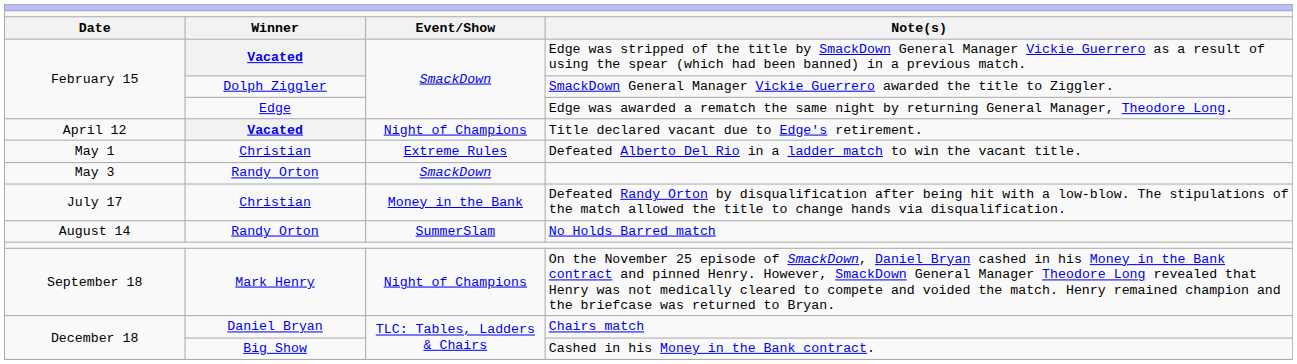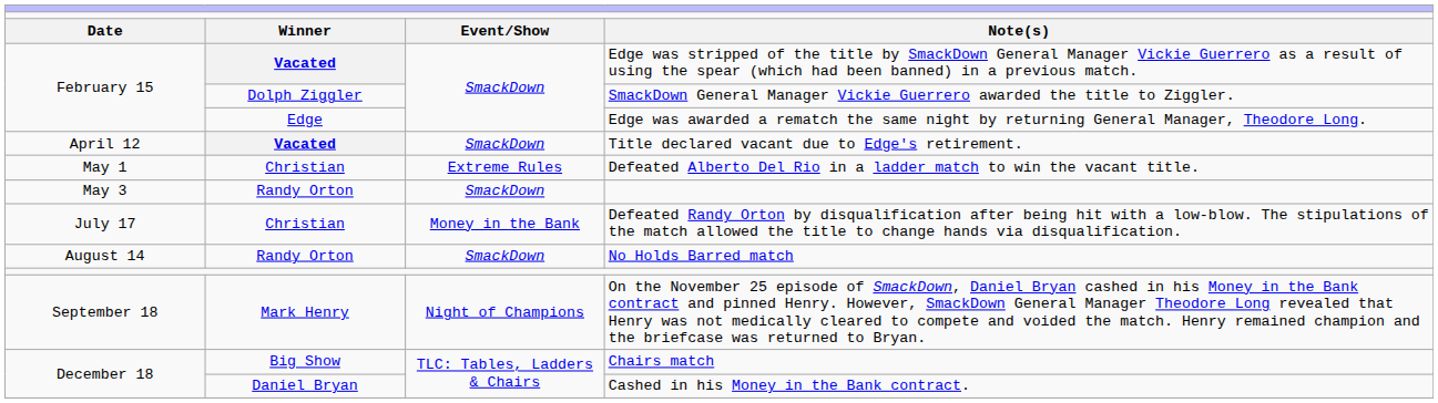 <table class="wikitable" style="text-align:center; width:100%;">
 <tr style="background:#BBF;">
 <td colspan="5"></td>
 </tr>
 <tr>
 <td colspan="5"><strong></strong></td>
 </tr>
 <tr>
 <th width=14%>Date</th>
 <th width=14%>Winner</th>
 <th width=14%>Event/Show</th>
 <th width=58%>Note(s)</th>
 </tr>
 <tr>
 <td rowspan=3>February 15<br></td>
 <th><a href='#'>Vacated</a></th>
 <td rowspan=3><em><a href='#'>SmackDown</a></em></td>
 <td align=left>Edge was stripped of the title by <a href='#'>SmackDown</a> General Manager <a href='#'>Vickie Guerrero</a> as a result of using the spear (which had been banned) in a previous match.</td>
 </tr>
 <tr>
 <td><a href='#'>Dolph Ziggler</a></td>
 <td align=left><a href='#'>SmackDown</a> General Manager <a href='#'>Vickie Guerrero</a> awarded the title to Ziggler.</td>
 </tr>
 <tr>
 <td><a href='#'>Edge</a></td>
 <td align=left>Edge was awarded a rematch the same night by returning General Manager, <a href='#'>Theodore Long</a>.</td>
 </tr>
 <tr>
 <td>April 12<br></td>
 <th><a href='#'>Vacated</a></th>
-<td><a href='#'>Night of Champions</a></td>
+<td><em><a href='#'>SmackDown</a></em></td>
 <td align=left>Title declared vacant due to <a href='#'>Edge's</a> retirement.</td>
 </tr>
 <tr>
 <td>May 1</td>
 <td><a href='#'>Christian</a></td>
 <td><a href='#'>Extreme Rules</a></td>
 <td align=left>Defeated <a href='#'>Alberto Del Rio</a> in a <a href='#'>ladder match</a> to win the vacant title.</td>
 </tr>
 <tr>
 <td>May 3<br></td>
 <td><a href='#'>Randy Orton</a></td>
 <td><em><a href='#'>SmackDown</a></em></td>
 <td></td>
 </tr>
 <tr>
 <td>July 17</td>
 <td><a href='#'>Christian</a></td>
 <td><a href='#'>Money in the Bank</a></td>
 <td align=left>Defeated <a href='#'>Randy Orton</a> by disqualification after being hit with a low-blow. The stipulations of the match allowed the title to change hands via disqualification.</td>
 </tr>
 <tr>
 <td>August 14</td>
 <td><a href='#'>Randy Orton</a></td>
-<td><a href='#'>SummerSlam</a></td>
+<td><em><a href='#'>SmackDown</a></em></td>
 <td align=left><a href='#'>No Holds Barred match</a></td>
 </tr>
 <tr>
 <td colspan="5"></td>
 </tr>
 <tr>
 <td>September 18</td>
 <td><a href='#'>Mark Henry</a></td>
 <td><a href='#'>Night of Champions</a></td>
 <td align=left>On the November 25 episode of <em><a href='#'>SmackDown</a></em>, <a href='#'>Daniel Bryan</a> cashed in his <a href='#'>Money in the Bank contract</a> and pinned Henry. However, <a href='#'>SmackDown</a> General Manager <a href='#'>Theodore Long</a> revealed that Henry was not medically cleared to compete and voided the match. Henry remained champion and the briefcase was returned to Bryan.</td>
 </tr>
 <tr>
 <td rowspan=2>December 18</td>
-<td><a href='#'>Daniel Bryan</a></td>
+<td><a href='#'>Big Show</a></td>
 <td rowspan=2><a href='#'>TLC: Tables, Ladders & Chairs</a></td>
 <td align=left><a href='#'>Chairs match</a></td>
 </tr>
 <tr>
-<td><a href='#'>Big Show</a></td>
+<td><a href='#'>Daniel Bryan</a></td>
 <td align=left>Cashed in his <a href='#'>Money in the Bank contract</a>.</td>
 </tr>
 <tr>
 </tr>
 </table>
